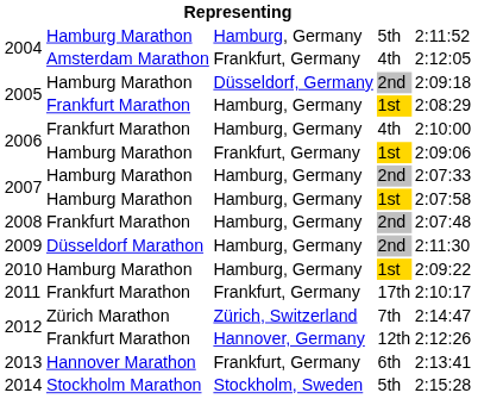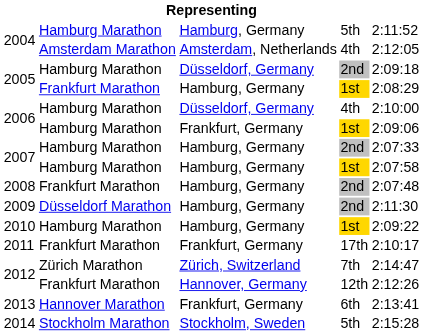 <table>
 <tr>
 <th colspan="5">Representing </th>
 </tr>
 <tr>
 <td rowspan=2>2004</td>
 <td><a href='#'>Hamburg Marathon</a></td>
 <td><a href='#'>Hamburg</a>, Germany</td>
 <td>5th</td>
 <td>2:11:52</td>
 </tr>
 <tr>
 <td><a href='#'>Amsterdam Marathon</a></td>
-<td>Frankfurt, Germany</td>
+<td><a href='#'>Amsterdam</a>, Netherlands</td>
 <td>4th</td>
 <td>2:12:05</td>
 </tr>
 <tr>
 <td rowspan=2>2005</td>
 <td>Hamburg Marathon</td>
 <td><a href='#'>Düsseldorf, Germany</a></td>
 <td bgcolor=silver>2nd</td>
 <td>2:09:18</td>
 </tr>
 <tr>
 <td><a href='#'>Frankfurt Marathon</a></td>
 <td>Hamburg, Germany</td>
 <td bgcolor=gold>1st</td>
 <td>2:08:29</td>
 </tr>
 <tr>
 <td rowspan=2>2006</td>
-<td>Frankfurt Marathon</td>
-<td>Hamburg, Germany</td>
+<td>Hamburg Marathon</td>
+<td><a href='#'>Düsseldorf, Germany</a></td>
 <td>4th</td>
 <td>2:10:00</td>
 </tr>
 <tr>
 <td>Hamburg Marathon</td>
 <td>Frankfurt, Germany</td>
 <td bgcolor=gold>1st</td>
 <td>2:09:06</td>
 </tr>
 <tr>
 <td rowspan=2>2007</td>
 <td>Hamburg Marathon</td>
 <td>Hamburg, Germany</td>
 <td bgcolor=silver>2nd</td>
 <td>2:07:33</td>
 </tr>
 <tr>
 <td>Hamburg Marathon</td>
 <td>Hamburg, Germany</td>
 <td bgcolor=gold>1st</td>
 <td>2:07:58</td>
 </tr>
 <tr>
 <td>2008</td>
 <td>Frankfurt Marathon</td>
 <td>Hamburg, Germany</td>
 <td bgcolor=silver>2nd</td>
 <td>2:07:48</td>
 </tr>
 <tr>
 <td>2009</td>
 <td><a href='#'>Düsseldorf Marathon</a></td>
 <td>Hamburg, Germany</td>
 <td bgcolor=silver>2nd</td>
 <td>2:11:30</td>
 </tr>
 <tr>
 <td>2010</td>
 <td>Hamburg Marathon</td>
 <td>Hamburg, Germany</td>
 <td bgcolor=gold>1st</td>
 <td>2:09:22</td>
 </tr>
 <tr>
 <td>2011</td>
 <td>Frankfurt Marathon</td>
 <td>Frankfurt, Germany</td>
 <td>17th</td>
 <td>2:10:17</td>
 </tr>
 <tr>
 <td rowspan=2>2012</td>
 <td>Zürich Marathon</td>
 <td><a href='#'>Zürich, Switzerland</a></td>
 <td>7th</td>
 <td>2:14:47</td>
 </tr>
 <tr>
 <td>Frankfurt Marathon</td>
 <td><a href='#'>Hannover, Germany</a></td>
 <td>12th</td>
 <td>2:12:26</td>
 </tr>
 <tr>
 <td>2013</td>
 <td><a href='#'>Hannover Marathon</a></td>
 <td>Frankfurt, Germany</td>
 <td>6th</td>
 <td>2:13:41</td>
 </tr>
 <tr>
 <td>2014</td>
 <td><a href='#'>Stockholm Marathon</a></td>
 <td><a href='#'>Stockholm, Sweden</a></td>
 <td>5th</td>
 <td>2:15:28</td>
 </tr>
 </table>
